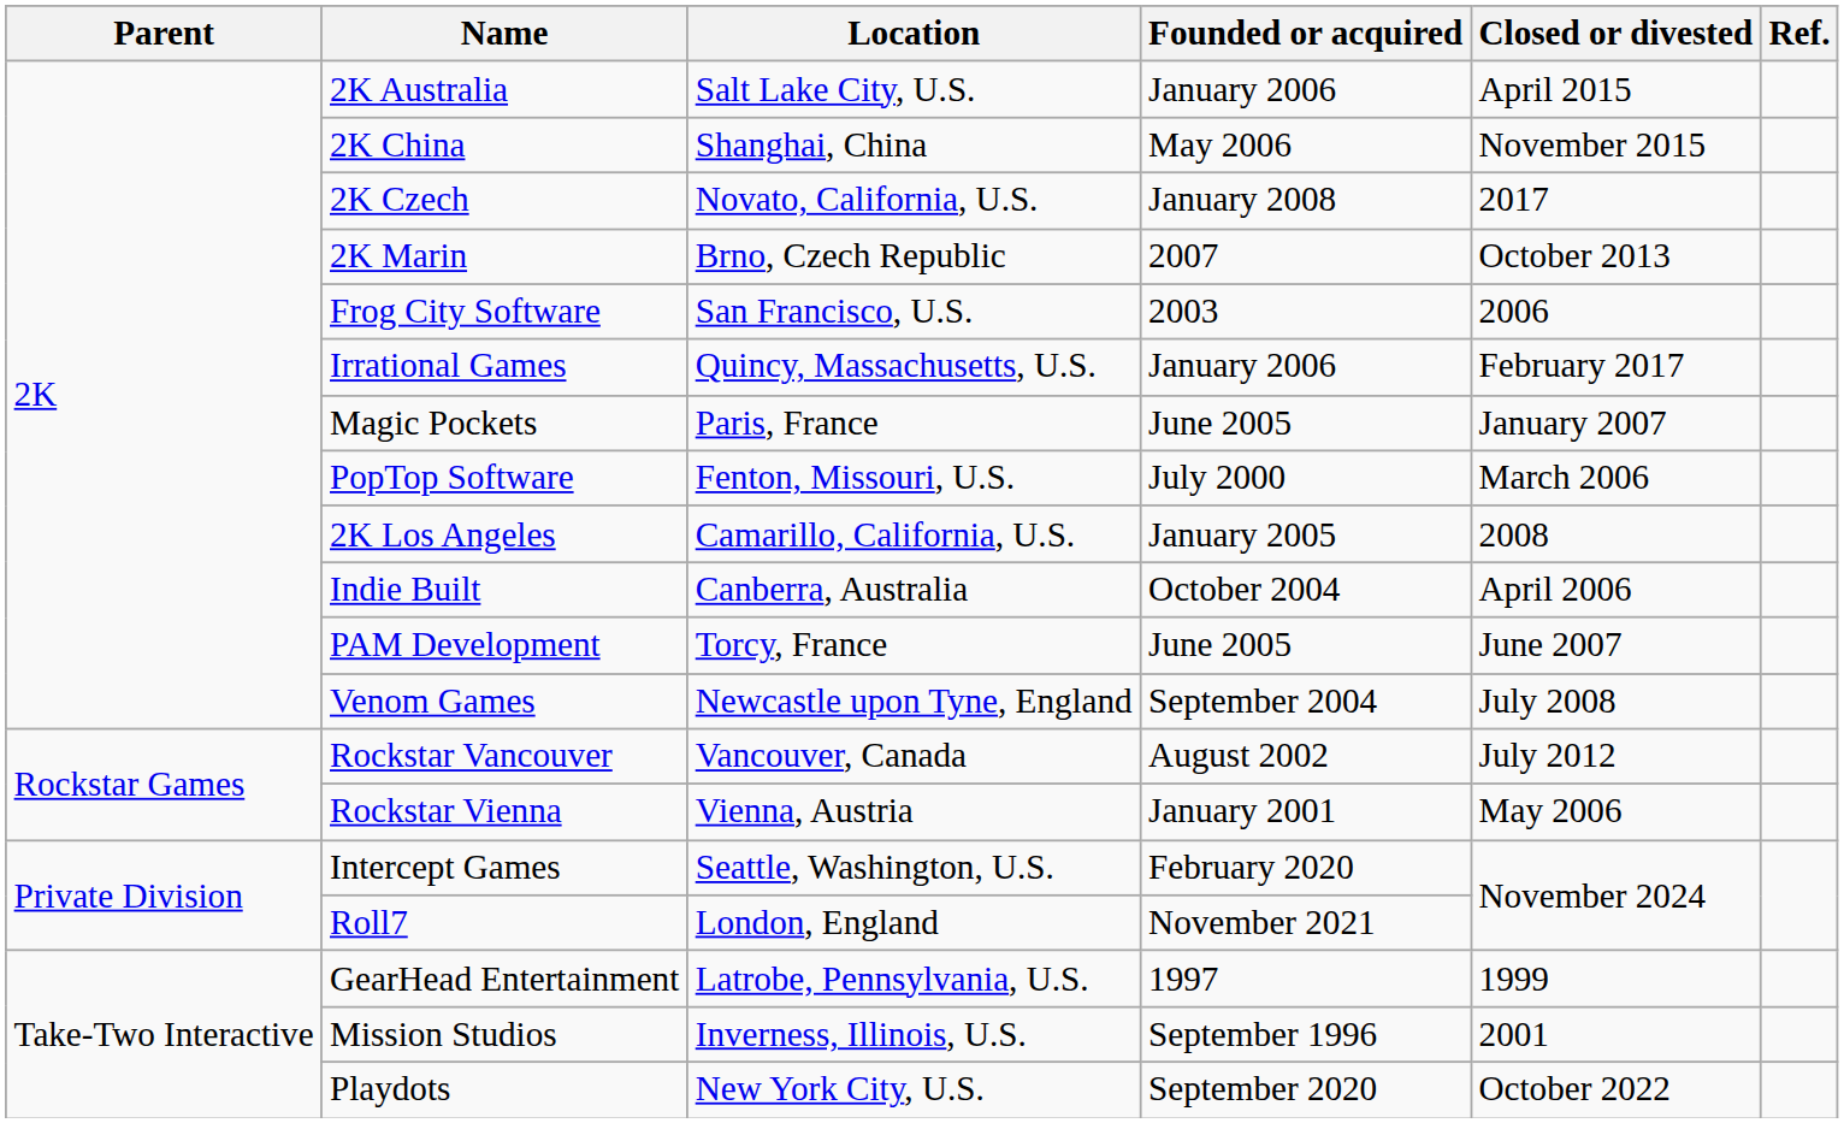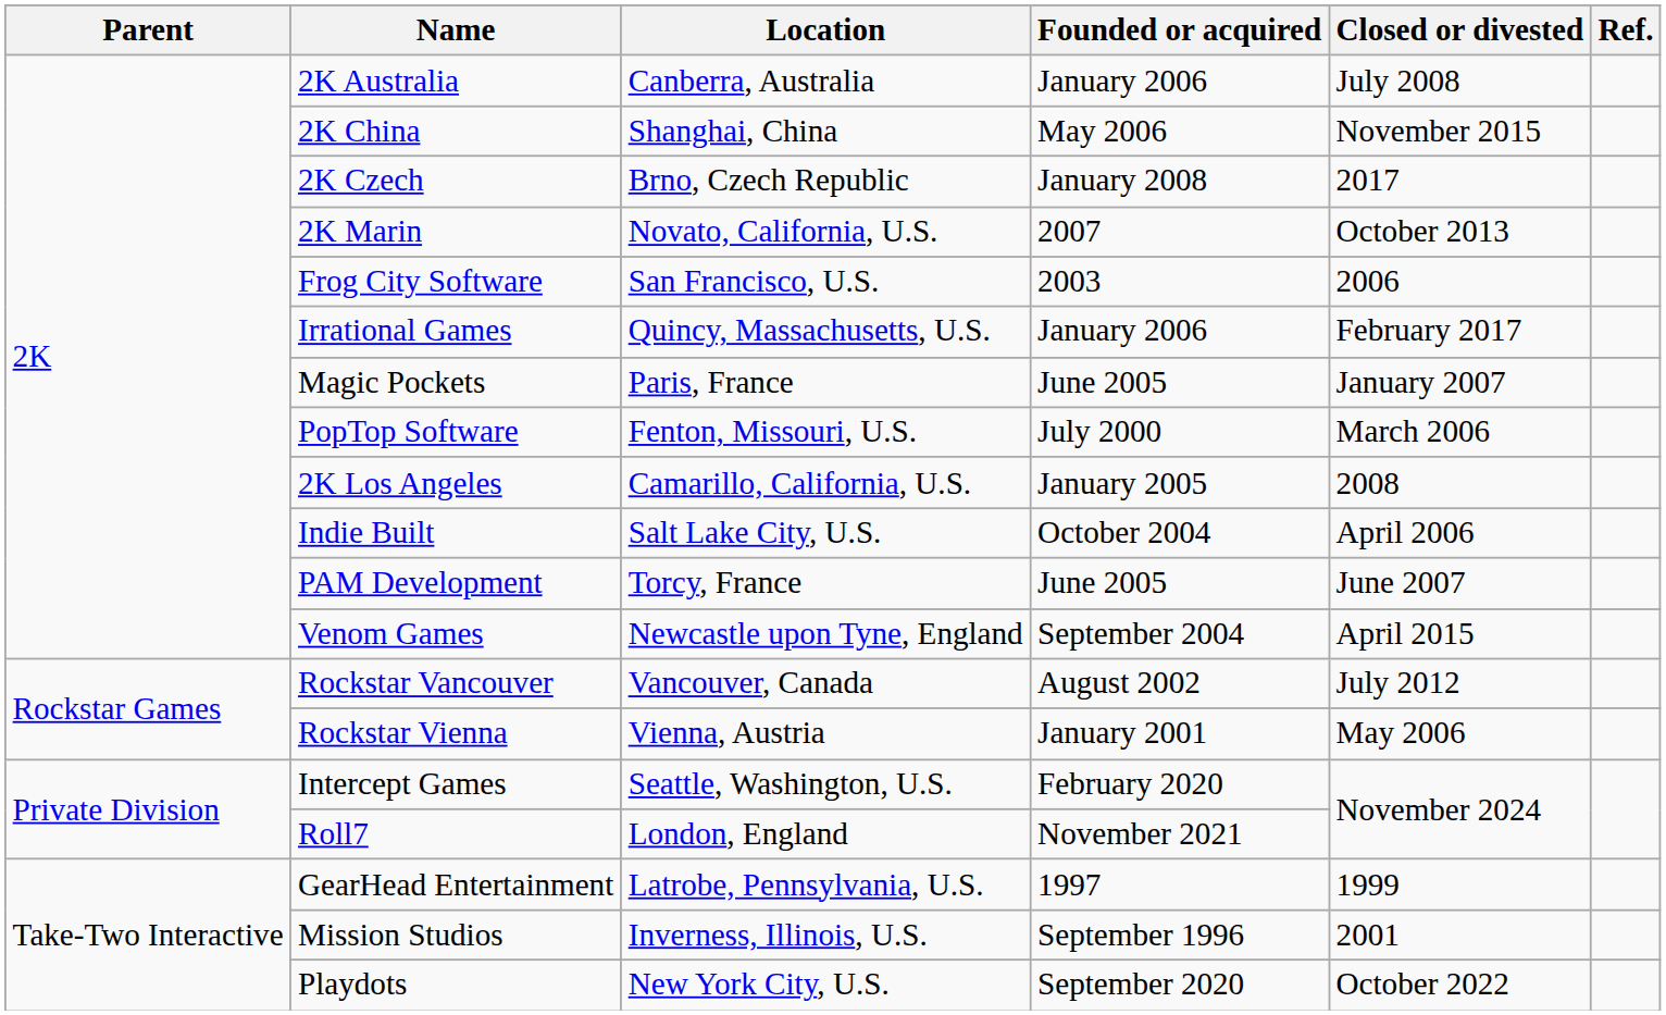 <table class="wikitable sortable">
 <tr>
 <th>Parent</th>
 <th>Name</th>
 <th>Location</th>
 <th>Founded or acquired</th>
 <th>Closed or divested</th>
 <th>Ref.</th>
 </tr>
 <tr>
 <td rowspan="12"><a href='#'>2K</a></td>
 <td><a href='#'>2K Australia</a></td>
-<td><a href='#'>Salt Lake City</a>, U.S.</td>
+<td><a href='#'>Canberra</a>, Australia</td>
 <td>January 2006</td>
-<td>April 2015</td>
+<td>July 2008</td>
 <td></td>
 </tr>
 <tr>
 <td><a href='#'>2K China</a></td>
 <td><a href='#'>Shanghai</a>, China</td>
 <td>May 2006</td>
 <td>November 2015</td>
 <td></td>
 </tr>
 <tr>
 <td><a href='#'>2K Czech</a></td>
-<td><a href='#'>Novato, California</a>, U.S.</td>
+<td><a href='#'>Brno</a>, Czech Republic</td>
 <td>January 2008</td>
 <td>2017</td>
 <td></td>
 </tr>
 <tr>
 <td><a href='#'>2K Marin</a></td>
-<td><a href='#'>Brno</a>, Czech Republic</td>
+<td><a href='#'>Novato, California</a>, U.S.</td>
 <td>2007</td>
 <td>October 2013</td>
 <td></td>
 </tr>
 <tr>
 <td><a href='#'>Frog City Software</a></td>
 <td><a href='#'>San Francisco</a>, U.S.</td>
 <td>2003</td>
 <td>2006</td>
 <td></td>
 </tr>
 <tr>
 <td><a href='#'>Irrational Games</a></td>
 <td><a href='#'>Quincy, Massachusetts</a>, U.S.</td>
 <td>January 2006</td>
 <td>February 2017</td>
 <td></td>
 </tr>
 <tr>
 <td>Magic Pockets</td>
 <td><a href='#'>Paris</a>, France</td>
 <td>June 2005</td>
 <td>January 2007</td>
 <td></td>
 </tr>
 <tr>
 <td><a href='#'>PopTop Software</a></td>
 <td><a href='#'>Fenton, Missouri</a>, U.S.</td>
 <td>July 2000</td>
 <td>March 2006</td>
 <td></td>
 </tr>
 <tr>
 <td><a href='#'>2K Los Angeles</a></td>
 <td><a href='#'>Camarillo, California</a>, U.S.</td>
 <td>January 2005</td>
 <td>2008</td>
 <td></td>
 </tr>
 <tr>
 <td><a href='#'>Indie Built</a></td>
-<td><a href='#'>Canberra</a>, Australia</td>
+<td><a href='#'>Salt Lake City</a>, U.S.</td>
 <td>October 2004</td>
 <td>April 2006</td>
 <td></td>
 </tr>
 <tr>
 <td><a href='#'>PAM Development</a></td>
 <td><a href='#'>Torcy</a>, France</td>
 <td>June 2005</td>
 <td>June 2007</td>
 <td></td>
 </tr>
 <tr>
 <td><a href='#'>Venom Games</a></td>
 <td><a href='#'>Newcastle upon Tyne</a>, England</td>
 <td>September 2004</td>
-<td>July 2008</td>
+<td>April 2015</td>
 <td></td>
 </tr>
 <tr>
 <td rowspan="2"><a href='#'>Rockstar Games</a></td>
 <td><a href='#'>Rockstar Vancouver</a></td>
 <td><a href='#'>Vancouver</a>, Canada</td>
 <td>August 2002</td>
 <td>July 2012</td>
 <td></td>
 </tr>
 <tr>
 <td><a href='#'>Rockstar Vienna</a></td>
 <td><a href='#'>Vienna</a>, Austria</td>
 <td>January 2001</td>
 <td>May 2006</td>
 <td></td>
 </tr>
 <tr>
 <td rowspan="2"><a href='#'>Private Division</a></td>
 <td>Intercept Games</td>
 <td><a href='#'>Seattle</a>, Washington, U.S.</td>
 <td>February 2020</td>
 <td rowspan="2">November 2024</td>
 <td rowspan="2"></td>
 </tr>
 <tr>
 <td><a href='#'>Roll7</a></td>
 <td><a href='#'>London</a>, England</td>
 <td>November 2021</td>
 </tr>
 <tr>
 <td rowspan="3">Take-Two Interactive</td>
 <td>GearHead Entertainment</td>
 <td><a href='#'>Latrobe, Pennsylvania</a>, U.S.</td>
 <td>1997</td>
 <td>1999</td>
 <td></td>
 </tr>
 <tr>
 <td>Mission Studios</td>
 <td><a href='#'>Inverness, Illinois</a>, U.S.</td>
 <td>September 1996</td>
 <td>2001</td>
 <td></td>
 </tr>
 <tr>
 <td>Playdots</td>
 <td><a href='#'>New York City</a>, U.S.</td>
 <td>September 2020</td>
 <td>October 2022</td>
 <td></td>
 </tr>
 </table>
